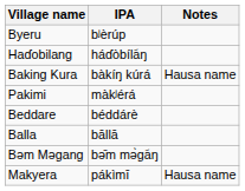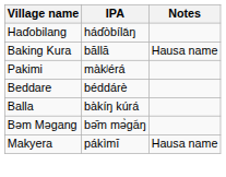 <table class="wikitable">
 <tr>
 <th>Village name</th>
 <th>IPA</th>
 <th>Notes</th>
-</tr>
-<tr>
-<td>Byeru</td>
-<td>bʲèrúp</td>
-<td></td>
 </tr>
 <tr>
 <td>Haɗobilang</td>
 <td>háɗòbíla᷄ŋ</td>
 <td></td>
 </tr>
 <tr>
 <td>Baking Kura</td>
-<td>bàkíŋ kúrá</td>
+<td>bāllā</td>
 <td>Hausa name</td>
 </tr>
 <tr>
 <td>Pakimi</td>
 <td>màkʲérá</td>
 <td></td>
 </tr>
 <tr>
 <td>Beddare</td>
 <td>béddárè</td>
 <td></td>
 </tr>
 <tr>
 <td>Balla</td>
-<td>bāllā</td>
+<td>bàkíŋ kúrá</td>
 <td></td>
 </tr>
 <tr>
 <td>Bәm Mәgang</td>
 <td>bә̄m mә̀ga᷄ŋ</td>
 <td></td>
 </tr>
 <tr>
 <td>Makyera</td>
 <td>pákìmī</td>
 <td>Hausa name</td>
 </tr>
 </table>
